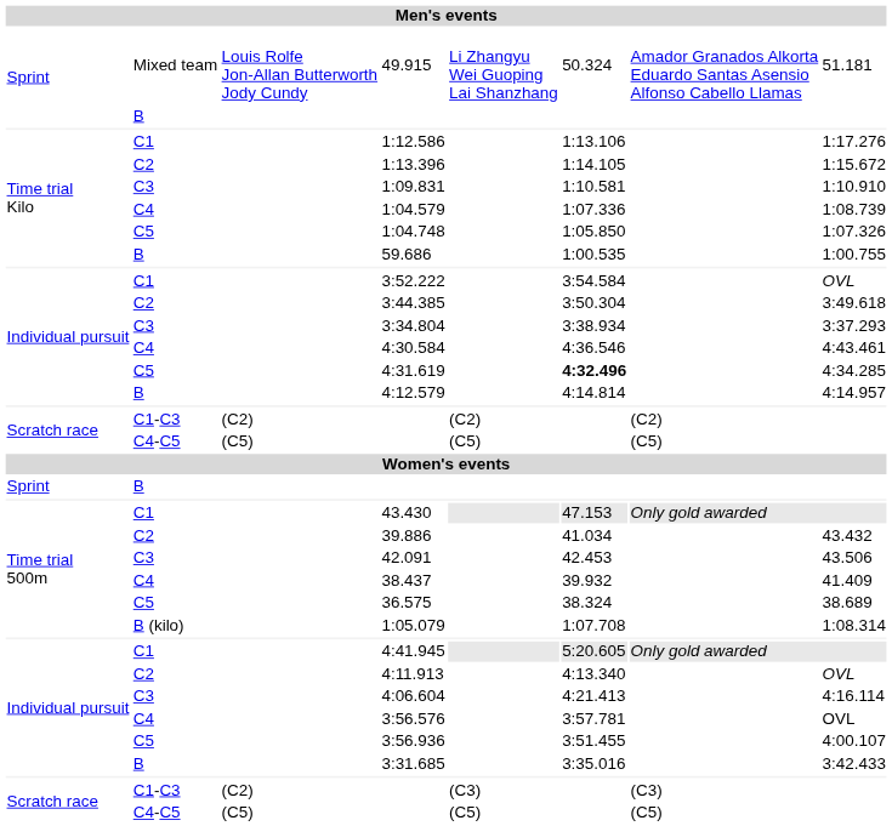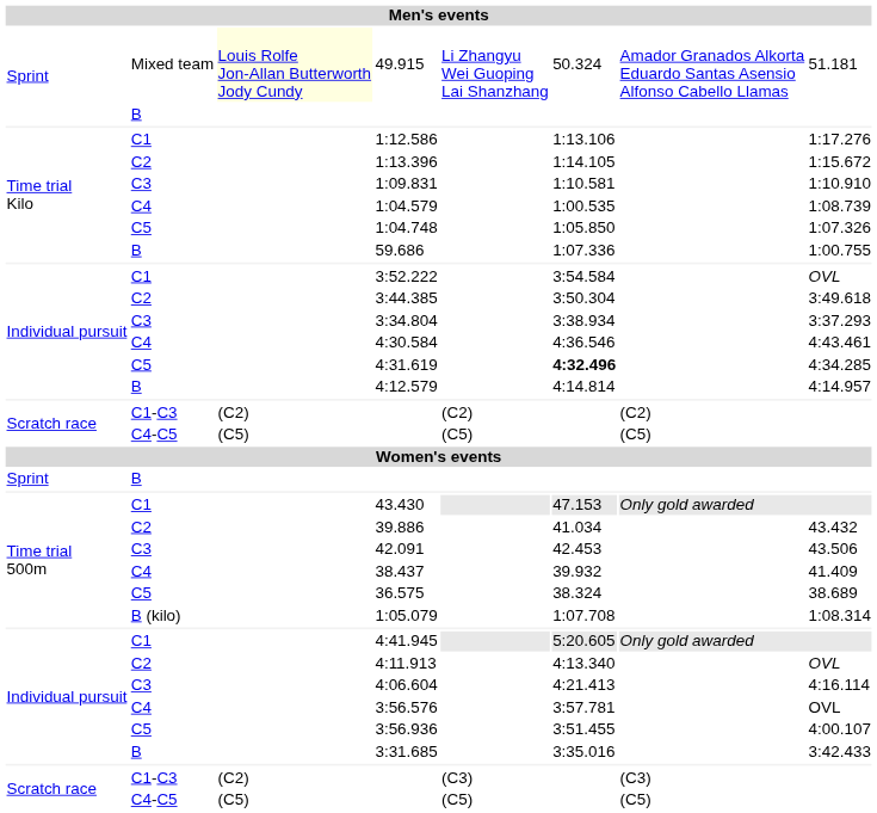 <table>
 <tr>
 <td colspan=8 bgcolor=#d8d8d8 align=center><strong>Men's events</strong></td>
 </tr>
 <tr>
 <td rowspan=2><a href='#'>Sprint</a></td>
 <td>Mixed team </td>
-<td><br><a href='#'>Louis Rolfe</a><br><a href='#'>Jon-Allan Butterworth</a><br><a href='#'>Jody Cundy</a></td>
+<td style="background: lightyellow;"><br><a href='#'>Louis Rolfe</a><br><a href='#'>Jon-Allan Butterworth</a><br><a href='#'>Jody Cundy</a></td>
 <td>49.915</td>
 <td><br><a href='#'>Li Zhangyu</a><br><a href='#'>Wei Guoping</a><br><a href='#'>Lai Shanzhang</a></td>
 <td>50.324</td>
 <td><br><a href='#'>Amador Granados Alkorta</a><br><a href='#'>Eduardo Santas Asensio</a><br><a href='#'>Alfonso Cabello Llamas</a></td>
 <td>51.181</td>
 </tr>
 <tr>
 <td><a href='#'>B</a></td>
 <td colspan=2></td>
 <td colspan=2></td>
 <td colspan=2></td>
 </tr>
 <tr>
 <td colspan=8 bgcolor=#f2f2f2></td>
 </tr>
 <tr>
 <td rowspan=6><a href='#'>Time trial</a><br>Kilo</td>
 <td><a href='#'>C1</a></td>
 <td></td>
 <td>1:12.586</td>
 <td></td>
 <td>1:13.106</td>
 <td></td>
 <td>1:17.276</td>
 </tr>
 <tr>
 <td><a href='#'>C2</a></td>
 <td></td>
 <td>1:13.396</td>
 <td></td>
 <td>1:14.105</td>
 <td></td>
 <td>1:15.672</td>
 </tr>
 <tr>
 <td><a href='#'>C3</a></td>
 <td></td>
 <td>1:09.831</td>
 <td></td>
 <td>1:10.581</td>
 <td></td>
 <td>1:10.910</td>
 </tr>
 <tr>
 <td><a href='#'>C4</a>  </td>
 <td></td>
 <td>1:04.579</td>
 <td></td>
-<td>1:07.336</td>
+<td>1:00.535</td>
 <td></td>
 <td>1:08.739</td>
 </tr>
 <tr>
 <td><a href='#'>C5</a>  </td>
 <td></td>
 <td>1:04.748</td>
 <td></td>
 <td>1:05.850</td>
 <td></td>
 <td>1:07.326</td>
 </tr>
 <tr>
 <td><a href='#'>B</a></td>
 <td></td>
 <td>59.686</td>
 <td></td>
-<td>1:00.535</td>
+<td>1:07.336</td>
 <td></td>
 <td>1:00.755</td>
 </tr>
 <tr>
 <td colspan=8 bgcolor=#f2f2f2></td>
 </tr>
 <tr>
 <td rowspan=6><a href='#'>Individual pursuit</a></td>
 <td><a href='#'>C1</a></td>
 <td></td>
 <td>3:52.222</td>
 <td></td>
 <td>3:54.584</td>
 <td></td>
 <td><em>OVL</em></td>
 </tr>
 <tr>
 <td><a href='#'>C2</a></td>
 <td></td>
 <td>3:44.385</td>
 <td></td>
 <td>3:50.304</td>
 <td></td>
 <td>3:49.618</td>
 </tr>
 <tr>
 <td><a href='#'>C3</a></td>
 <td></td>
 <td>3:34.804</td>
 <td></td>
 <td>3:38.934</td>
 <td></td>
 <td>3:37.293</td>
 </tr>
 <tr>
 <td><a href='#'>C4</a></td>
 <td></td>
 <td>4:30.584</td>
 <td></td>
 <td>4:36.546</td>
 <td></td>
 <td>4:43.461</td>
 </tr>
 <tr>
 <td><a href='#'>C5</a></td>
 <td></td>
 <td>4:31.619</td>
 <td></td>
 <td><strong>4:32.496</strong></td>
 <td></td>
 <td>4:34.285</td>
 </tr>
 <tr>
 <td><a href='#'>B</a></td>
 <td></td>
 <td>4:12.579</td>
 <td></td>
 <td>4:14.814</td>
 <td></td>
 <td>4:14.957</td>
 </tr>
 <tr>
 <td colspan=8 bgcolor=#f2f2f2></td>
 </tr>
 <tr>
 <td rowspan=2><a href='#'>Scratch race</a></td>
 <td><a href='#'>C1</a>-<a href='#'>C3</a></td>
 <td colspan=2> (C2)</td>
 <td colspan=2> (C2)</td>
 <td colspan=2>  (C2)</td>
 </tr>
 <tr>
 <td><a href='#'>C4</a>-<a href='#'>C5</a></td>
 <td colspan=2> (C5)</td>
 <td colspan=2> (C5)</td>
 <td colspan=2>  (C5)</td>
 </tr>
 <tr>
 <td colspan=8 bgcolor=#d8d8d8 align=center><strong>Women's events</strong></td>
 </tr>
 <tr>
 <td rowspan=1><a href='#'>Sprint</a></td>
 <td><a href='#'>B</a></td>
 <td colspan=2></td>
 <td colspan=2></td>
 <td colspan=2></td>
 </tr>
 <tr>
 <td colspan=8 bgcolor=#f2f2f2></td>
 </tr>
 <tr>
 <td rowspan=6><a href='#'>Time trial</a><br>500m</td>
 <td><a href='#'>C1</a></td>
 <td></td>
 <td>43.430</td>
 <td bgcolor=#e8e8e8></td>
 <td bgcolor=#e8e8e8>47.153</td>
 <td colspan=2 bgcolor=#e8e8e8><em>Only gold awarded</em></td>
 </tr>
 <tr>
 <td><a href='#'>C2</a></td>
 <td></td>
 <td>39.886</td>
 <td></td>
 <td>41.034</td>
 <td></td>
 <td>43.432</td>
 </tr>
 <tr>
 <td><a href='#'>C3</a></td>
 <td></td>
 <td>42.091</td>
 <td></td>
 <td>42.453</td>
 <td></td>
 <td>43.506</td>
 </tr>
 <tr>
 <td><a href='#'>C4</a></td>
 <td></td>
 <td>38.437</td>
 <td></td>
 <td>39.932</td>
 <td></td>
 <td>41.409</td>
 </tr>
 <tr>
 <td><a href='#'>C5</a></td>
 <td></td>
 <td>36.575</td>
 <td></td>
 <td>38.324</td>
 <td></td>
 <td>38.689</td>
 </tr>
 <tr>
 <td><a href='#'>B</a> (kilo) </td>
 <td></td>
 <td>1:05.079</td>
 <td></td>
 <td>1:07.708</td>
 <td></td>
 <td>1:08.314</td>
 </tr>
 <tr>
 <td colspan=8 bgcolor=#f2f2f2></td>
 </tr>
 <tr>
 <td rowspan=6><a href='#'>Individual pursuit</a></td>
 <td><a href='#'>C1</a></td>
 <td></td>
 <td>4:41.945</td>
 <td bgcolor=#e8e8e8></td>
 <td bgcolor=#e8e8e8>5:20.605</td>
 <td colspan=2 bgcolor=#e8e8e8><em>Only gold awarded</em></td>
 </tr>
 <tr>
 <td><a href='#'>C2</a></td>
 <td></td>
 <td>4:11.913</td>
 <td></td>
 <td>4:13.340</td>
 <td></td>
 <td><em>OVL</em></td>
 </tr>
 <tr>
 <td><a href='#'>C3</a></td>
 <td></td>
 <td>4:06.604</td>
 <td></td>
 <td>4:21.413</td>
 <td></td>
 <td>4:16.114</td>
 </tr>
 <tr>
 <td><a href='#'>C4</a></td>
 <td></td>
 <td>3:56.576</td>
 <td></td>
 <td>3:57.781</td>
 <td></td>
 <td>OVL</td>
 </tr>
 <tr>
 <td><a href='#'>C5</a></td>
 <td></td>
 <td>3:56.936</td>
 <td></td>
 <td>3:51.455</td>
 <td></td>
 <td>4:00.107</td>
 </tr>
 <tr>
 <td><a href='#'>B</a></td>
 <td></td>
 <td>3:31.685</td>
 <td></td>
 <td>3:35.016</td>
 <td></td>
 <td>3:42.433</td>
 </tr>
 <tr>
 <td colspan=8 bgcolor=#f2f2f2></td>
 </tr>
 <tr>
 <td rowspan=2><a href='#'>Scratch race</a></td>
 <td><a href='#'>C1</a>-<a href='#'>C3</a></td>
 <td colspan=2>  (C2)</td>
 <td colspan=2> (C3)</td>
 <td colspan=2> (C3)</td>
 </tr>
 <tr>
 <td><a href='#'>C4</a>-<a href='#'>C5</a></td>
 <td colspan=2>  (C5)</td>
 <td colspan=2> (C5)</td>
 <td colspan=2> (C5)</td>
 </tr>
 </table>
